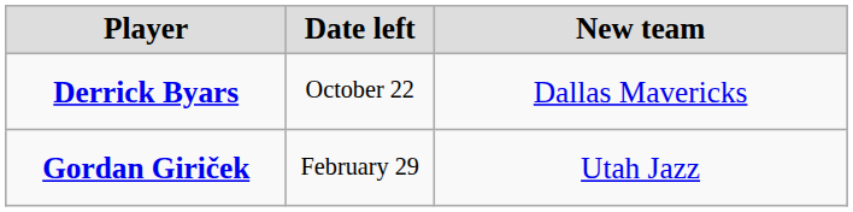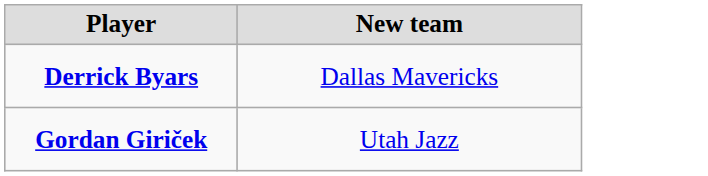 <table class="wikitable" style="text-align: center">
 <tr style="text-align:center; background:#ddd;">
 <td style="width:140px"><strong>Player</strong></td>
-<td style="width:70px"><strong>Date left</strong></td>
 <td style="width:210px"><strong>New team</strong></td>
 </tr>
 <tr style="height:40px">
 <td><strong><a href='#'>Derrick Byars</a></strong></td>
-<td style="font-size: 80%">October 22</td>
 <td><a href='#'>Dallas Mavericks</a></td>
 </tr>
 <tr style="height:40px">
 <td><strong><a href='#'>Gordan Giriček</a></strong></td>
-<td style="font-size: 80%">February 29</td>
 <td><a href='#'>Utah Jazz</a></td>
 </tr>
 </table>
